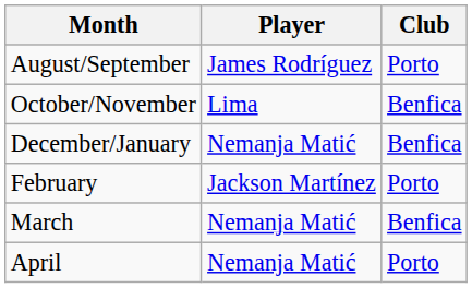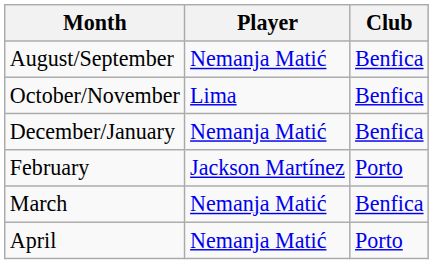 <table class="wikitable" style="font-size:95%">
 <tr>
 <th>Month</th>
 <th>Player</th>
 <th>Club</th>
 </tr>
 <tr>
 <td>August/September</td>
-<td> <a href='#'>James Rodríguez</a></td>
-<td><a href='#'>Porto</a></td>
+<td> <a href='#'>Nemanja Matić</a></td>
+<td><a href='#'>Benfica</a></td>
 </tr>
 <tr>
 <td>October/November</td>
 <td> <a href='#'>Lima</a></td>
 <td><a href='#'>Benfica</a></td>
 </tr>
 <tr>
 <td>December/January</td>
 <td> <a href='#'>Nemanja Matić</a></td>
 <td><a href='#'>Benfica</a></td>
 </tr>
 <tr>
 <td>February</td>
 <td> <a href='#'>Jackson Martínez</a></td>
 <td><a href='#'>Porto</a></td>
 </tr>
 <tr>
 <td>March</td>
 <td> <a href='#'>Nemanja Matić</a></td>
 <td><a href='#'>Benfica</a></td>
 </tr>
 <tr>
 <td>April</td>
 <td> <a href='#'>Nemanja Matić</a></td>
 <td><a href='#'>Porto</a></td>
 </tr>
 </table>
